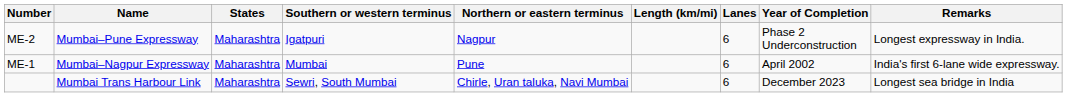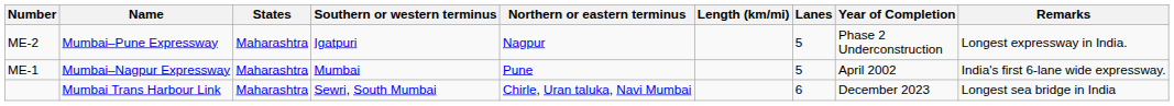 <table class="wikitable sortable collapsible static-row-numbers">
 <tr>
 <th>Number</th>
 <th>Name</th>
 <th>States</th>
 <th><strong>Southern or western terminus</strong></th>
 <th><strong>Northern or eastern terminus</strong></th>
 <th data-sort-type="number">Length (km/mi)</th>
 <th>Lanes</th>
 <th>Year of Completion</th>
 <th>Remarks</th>
 </tr>
 <tr>
 <td>ME-2</td>
 <td><a href='#'>Mumbai–Pune Expressway</a></td>
 <td><a href='#'>Maharashtra</a></td>
 <td><a href='#'>Igatpuri</a></td>
 <td><a href='#'>Nagpur</a></td>
 <td style="text-align:right"></td>
-<td>6</td>
+<td>5</td>
 <td>Phase 2<br>Underconstruction</td>
 <td>Longest expressway in India.</td>
 </tr>
 <tr>
 <td>ME-1</td>
 <td><a href='#'>Mumbai–Nagpur Expressway</a></td>
 <td><a href='#'>Maharashtra</a></td>
 <td><a href='#'>Mumbai</a></td>
 <td><a href='#'>Pune</a></td>
 <td style="text-align:right"></td>
-<td>6</td>
+<td>5</td>
 <td>April 2002</td>
 <td>India's first 6-lane wide expressway.</td>
 </tr>
 <tr>
 <td></td>
 <td><a href='#'>Mumbai Trans Harbour Link</a></td>
 <td><a href='#'>Maharashtra</a></td>
 <td><a href='#'>Sewri</a>, <a href='#'>South Mumbai</a></td>
 <td><a href='#'>Chirle</a>, <a href='#'>Uran taluka</a>,  <a href='#'>Navi Mumbai</a></td>
 <td align="right"></td>
 <td>6</td>
 <td>December 2023</td>
 <td>Longest sea bridge in India</td>
 </tr>
 </table>
